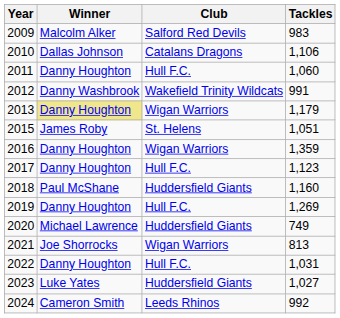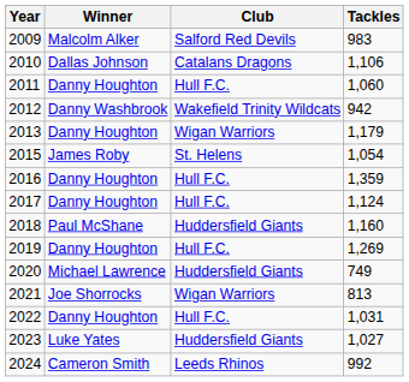 <table class="wikitable">
 <tr>
 <th>Year</th>
 <th>Winner</th>
 <th>Club</th>
 <th>Tackles</th>
 </tr>
 <tr>
 <td>2009</td>
 <td> <a href='#'>Malcolm Alker</a></td>
 <td> <a href='#'>Salford Red Devils</a></td>
 <td>983</td>
 </tr>
 <tr>
 <td>2010</td>
 <td> <a href='#'>Dallas Johnson</a></td>
 <td> <a href='#'>Catalans Dragons</a></td>
 <td>1,106</td>
 </tr>
 <tr>
 <td>2011</td>
 <td> <a href='#'>Danny Houghton</a></td>
 <td> <a href='#'>Hull F.C.</a></td>
 <td>1,060</td>
 </tr>
 <tr>
 <td>2012</td>
 <td> <a href='#'>Danny Washbrook</a></td>
 <td> <a href='#'>Wakefield Trinity Wildcats</a></td>
-<td>991</td>
+<td>942</td>
 </tr>
 <tr>
 <td>2013</td>
-<td style="background: khaki;"> <a href='#'>Danny Houghton</a></td>
+<td> <a href='#'>Danny Houghton</a></td>
 <td> <a href='#'>Wigan Warriors</a></td>
 <td>1,179</td>
 </tr>
 <tr>
 <td>2015</td>
 <td> <a href='#'>James Roby</a></td>
 <td> <a href='#'>St. Helens</a></td>
-<td>1,051</td>
+<td>1,054</td>
 </tr>
 <tr>
 <td>2016</td>
 <td> <a href='#'>Danny Houghton</a></td>
-<td> <a href='#'>Wigan Warriors</a></td>
+<td> <a href='#'>Hull F.C.</a></td>
 <td>1,359</td>
 </tr>
 <tr>
 <td>2017</td>
 <td> <a href='#'>Danny Houghton</a></td>
 <td> <a href='#'>Hull F.C.</a></td>
-<td>1,123</td>
+<td>1,124</td>
 </tr>
 <tr>
 <td>2018</td>
 <td> <a href='#'>Paul McShane</a></td>
 <td> <a href='#'>Huddersfield Giants</a></td>
 <td>1,160</td>
 </tr>
 <tr>
 <td>2019</td>
 <td> <a href='#'>Danny Houghton</a></td>
 <td> <a href='#'>Hull F.C.</a></td>
 <td>1,269</td>
 </tr>
 <tr>
 <td>2020</td>
 <td> <a href='#'>Michael Lawrence</a></td>
 <td> <a href='#'>Huddersfield Giants</a></td>
 <td>749</td>
 </tr>
 <tr>
 <td>2021</td>
 <td> <a href='#'>Joe Shorrocks</a></td>
 <td> <a href='#'>Wigan Warriors</a></td>
 <td>813</td>
 </tr>
 <tr>
 <td>2022</td>
 <td> <a href='#'>Danny Houghton</a></td>
 <td> <a href='#'>Hull F.C.</a></td>
 <td>1,031</td>
 </tr>
 <tr>
 <td>2023</td>
 <td> <a href='#'>Luke Yates</a></td>
 <td> <a href='#'>Huddersfield Giants</a></td>
 <td>1,027</td>
 </tr>
 <tr>
 <td>2024</td>
 <td> <a href='#'>Cameron Smith</a></td>
 <td> <a href='#'>Leeds Rhinos</a></td>
 <td>992</td>
 </tr>
 </table>
